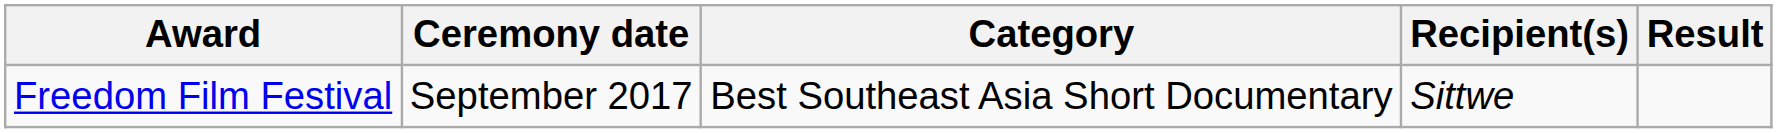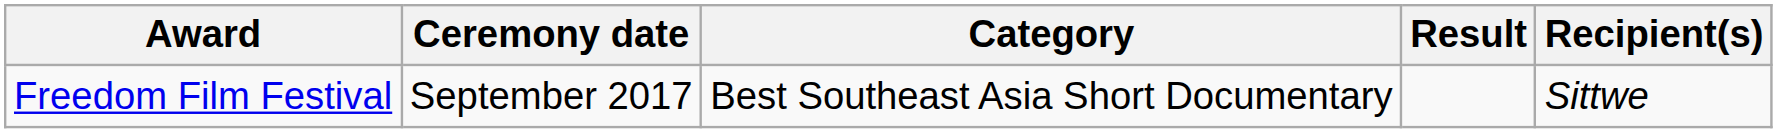 <table class="wikitable">
 <tr>
 <th>Award</th>
 <th>Ceremony date</th>
 <th>Category</th>
+<th>Result</th>
 <th>Recipient(s)</th>
-<th>Result</th>
 </tr>
 <tr>
 <td><a href='#'>Freedom Film Festival</a></td>
 <td>September 2017</td>
 <td>Best Southeast Asia Short Documentary</td>
+<td></td>
 <td><em>Sittwe</em></td>
-<td></td>
 </tr>
 </table>
